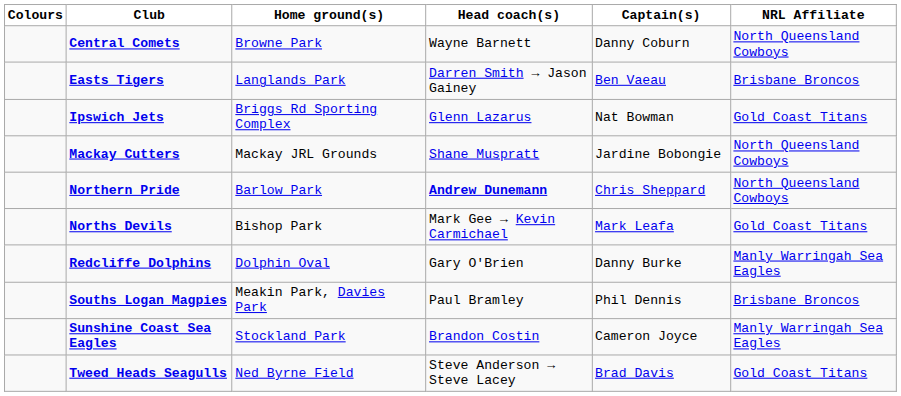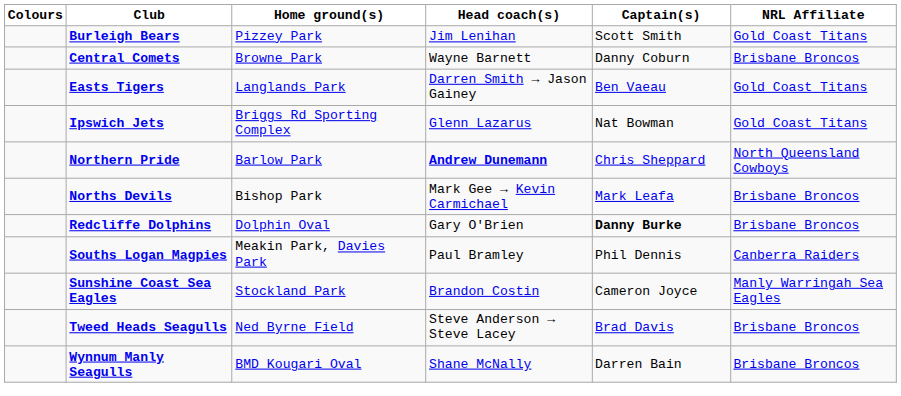 <table class="wikitable" style="width:100%; text-align:left">
 <tr>
 <th style="background:white; width:1%">Colours</th>
 <th style="background:white; width:18%">Club</th>
 <th style="background:white; width:21%">Home ground(s)</th>
 <th style="background:white; width:18%">Head coach(s)</th>
 <th style="background:white; width:15%">Captain(s)</th>
 <th style="background:white; width:18%">NRL Affiliate</th>
 </tr>
 <tr>
 <td></td>
+<td><strong><a href='#'>Burleigh Bears</a></strong></td>
+<td><a href='#'>Pizzey Park</a></td>
+<td><a href='#'>Jim Lenihan</a></td>
+<td>Scott Smith</td>
+<td> <a href='#'>Gold Coast Titans</a></td>
+</tr>
+<tr>
+<td></td>
 <td><strong><a href='#'>Central Comets</a></strong></td>
 <td><a href='#'>Browne Park</a></td>
 <td>Wayne Barnett</td>
 <td>Danny Coburn</td>
-<td> <a href='#'>North Queensland Cowboys</a></td>
+<td> <a href='#'>Brisbane Broncos</a></td>
 </tr>
 <tr>
 <td></td>
 <td><strong><a href='#'>Easts Tigers</a></strong></td>
 <td><a href='#'>Langlands Park</a></td>
 <td><a href='#'>Darren Smith</a> → Jason Gainey</td>
 <td><a href='#'>Ben Vaeau</a></td>
-<td> <a href='#'>Brisbane Broncos</a></td>
+<td> <a href='#'>Gold Coast Titans</a></td>
 </tr>
 <tr>
 <td></td>
 <td><strong><a href='#'>Ipswich Jets</a></strong></td>
 <td><a href='#'>Briggs Rd Sporting Complex</a></td>
 <td><a href='#'>Glenn Lazarus</a></td>
 <td>Nat Bowman</td>
 <td> <a href='#'>Gold Coast Titans</a></td>
-</tr>
-<tr>
-<td></td>
-<td><strong><a href='#'>Mackay Cutters</a></strong></td>
-<td>Mackay JRL Grounds</td>
-<td><a href='#'>Shane Muspratt</a></td>
-<td>Jardine Bobongie</td>
-<td> <a href='#'>North Queensland Cowboys</a></td>
 </tr>
 <tr>
 <td></td>
 <td><strong><a href='#'>Northern Pride</a></strong></td>
 <td><a href='#'>Barlow Park</a></td>
 <td><strong><a href='#'>Andrew Dunemann</a></strong></td>
 <td><a href='#'>Chris Sheppard</a></td>
 <td> <a href='#'>North Queensland Cowboys</a></td>
 </tr>
 <tr>
 <td></td>
 <td><strong><a href='#'>Norths Devils</a></strong></td>
 <td>Bishop Park</td>
 <td>Mark Gee → <a href='#'>Kevin Carmichael</a></td>
 <td><a href='#'>Mark Leafa</a></td>
-<td> <a href='#'>Gold Coast Titans</a></td>
+<td> <a href='#'>Brisbane Broncos</a></td>
 </tr>
 <tr>
 <td></td>
 <td><strong><a href='#'>Redcliffe Dolphins</a></strong></td>
 <td><a href='#'>Dolphin Oval</a></td>
 <td>Gary O'Brien</td>
-<td>Danny Burke</td>
-<td> <a href='#'>Manly Warringah Sea Eagles</a></td>
+<td><strong>Danny Burke</strong></td>
+<td> <a href='#'>Brisbane Broncos</a></td>
 </tr>
 <tr>
 <td></td>
 <td><strong><a href='#'>Souths Logan Magpies</a></strong></td>
 <td>Meakin Park, <a href='#'>Davies Park</a></td>
 <td>Paul Bramley</td>
 <td>Phil Dennis</td>
-<td> <a href='#'>Brisbane Broncos</a></td>
+<td> <a href='#'>Canberra Raiders</a></td>
 </tr>
 <tr>
 <td></td>
 <td><strong><a href='#'>Sunshine Coast Sea Eagles</a></strong></td>
 <td><a href='#'>Stockland Park</a></td>
 <td><a href='#'>Brandon Costin</a></td>
 <td>Cameron Joyce</td>
 <td> <a href='#'>Manly Warringah Sea Eagles</a></td>
 </tr>
 <tr>
 <td></td>
 <td><strong><a href='#'>Tweed Heads Seagulls</a></strong></td>
 <td><a href='#'>Ned Byrne Field</a></td>
 <td>Steve Anderson → Steve Lacey</td>
 <td><a href='#'>Brad Davis</a></td>
-<td> <a href='#'>Gold Coast Titans</a></td>
+<td> <a href='#'>Brisbane Broncos</a></td>
+</tr>
+<tr>
+<td></td>
+<td><strong><a href='#'>Wynnum Manly Seagulls</a></strong></td>
+<td><a href='#'>BMD Kougari Oval</a></td>
+<td><a href='#'>Shane McNally</a></td>
+<td>Darren Bain</td>
+<td> <a href='#'>Brisbane Broncos</a></td>
 </tr>
 </table>
